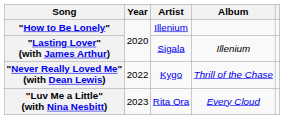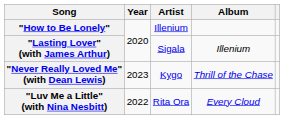 <table class="wikitable plainrowheaders" style="text-align:center;">
 <tr>
 <th scope="col">Song</th>
 <th scope="col">Year</th>
 <th scope="col">Artist</th>
 <th scope="col">Album</th>
 <th scope="col" class="unsortable"></th>
 </tr>
 <tr>
 <th scope="row">"<a href='#'>How to Be Lonely</a>"</th>
 <td rowspan="2">2020</td>
 <td><a href='#'>Illenium</a></td>
 <td></td>
 <td></td>
 </tr>
 <tr>
 <th scope="row">"<a href='#'>Lasting Lover</a>"<br><span>(with <a href='#'>James Arthur</a>)</span></th>
 <td><a href='#'>Sigala</a></td>
 <td><em>Illenium</em></td>
 <td></td>
 </tr>
 <tr>
 <th scope="row">"<a href='#'>Never Really Loved Me</a>"<br><span>(with <a href='#'>Dean Lewis</a>)</span></th>
-<td>2022</td>
+<td>2023</td>
 <td><a href='#'>Kygo</a></td>
 <td><em><a href='#'>Thrill of the Chase</a></em></td>
 <td></td>
 </tr>
 <tr>
 <th scope="row">"Luv Me a Little"<br><span>(with <a href='#'>Nina Nesbitt</a>)</span></th>
-<td>2023</td>
+<td>2022</td>
 <td><a href='#'>Rita Ora</a></td>
 <td><em><a href='#'>Every Cloud</a></em></td>
 <td></td>
 </tr>
 </table>
